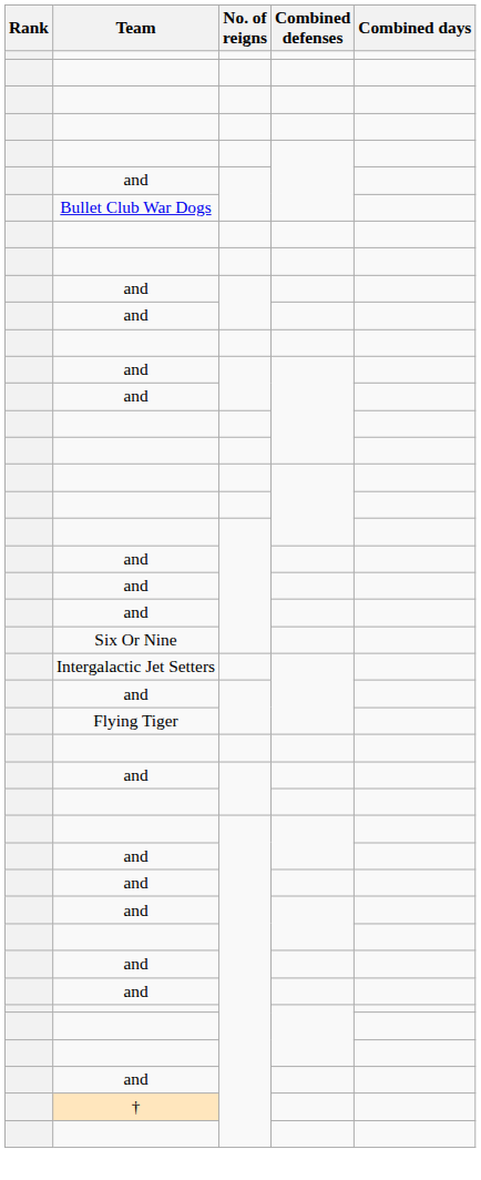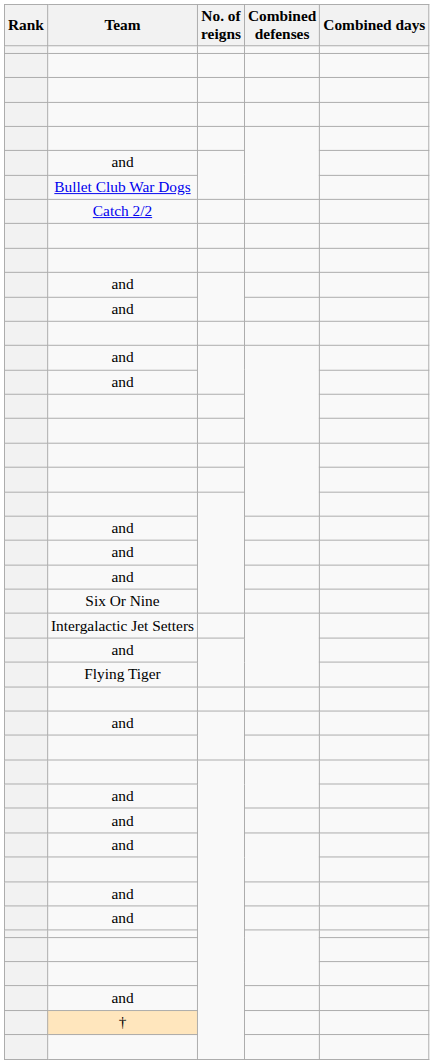 <table class="wikitable sortable" style="text-align:center;">
 <tr>
 <th>Rank</th>
 <th>Team</th>
 <th>No. of<br>reigns</th>
 <th>Combined<br>defenses</th>
 <th>Combined days</th>
 </tr>
 <tr>
 <th></th>
 <td></td>
 <td></td>
 <td></td>
 <td></td>
 </tr>
 <tr>
 <th></th>
 <td><br></td>
 <td></td>
 <td></td>
 <td></td>
 </tr>
 <tr>
 <th></th>
 <td><br></td>
 <td></td>
 <td></td>
 <td></td>
 </tr>
 <tr>
 <th></th>
 <td><br></td>
 <td></td>
 <td></td>
 <td></td>
 </tr>
 <tr>
 <th></th>
 <td><br></td>
 <td></td>
 <td rowspan=3></td>
 <td></td>
 </tr>
 <tr>
 <th></th>
 <td> and </td>
 <td rowspan=2></td>
 <td></td>
 </tr>
 <tr>
 <th></th>
 <td><a href='#'>Bullet Club War Dogs</a><br></td>
+<td></td>
+</tr>
+<tr>
+<th></th>
+<td><a href='#'>Catch 2/2</a><br></td>
+<td></td>
+<td></td>
 <td></td>
 </tr>
 <tr>
 <th></th>
 <td><br></td>
 <td></td>
 <td></td>
 <td></td>
 </tr>
 <tr>
 <th></th>
 <td><br></td>
 <td></td>
 <td></td>
 <td></td>
 </tr>
 <tr>
 <th></th>
 <td> and </td>
 <td rowspan=2></td>
 <td></td>
 <td></td>
 </tr>
 <tr>
 <th></th>
 <td> and </td>
 <td></td>
 <td></td>
 </tr>
 <tr>
 <th></th>
 <td><br></td>
 <td></td>
 <td></td>
 <td></td>
 </tr>
 <tr>
 <th></th>
 <td> and </td>
 <td rowspan=2></td>
 <td rowspan=4></td>
 <td></td>
 </tr>
 <tr>
 <th></th>
 <td> and </td>
 <td></td>
 </tr>
 <tr>
 <th></th>
 <td><br></td>
 <td></td>
 <td></td>
 </tr>
 <tr>
 <th></th>
 <td><br></td>
 <td></td>
 <td></td>
 </tr>
 <tr>
 <th></th>
 <td><br></td>
 <td></td>
 <td rowspan=3></td>
 <td></td>
 </tr>
 <tr>
 <th></th>
 <td><br></td>
 <td></td>
 <td></td>
 </tr>
 <tr>
 <th></th>
 <td><br></td>
 <td rowspan=5></td>
 <td></td>
 </tr>
 <tr>
 <th></th>
 <td> and </td>
 <td></td>
 <td></td>
 </tr>
 <tr>
 <th></th>
 <td> and </td>
 <td></td>
 <td></td>
 </tr>
 <tr>
 <th></th>
 <td> and </td>
 <td></td>
 <td></td>
 </tr>
 <tr>
 <th></th>
 <td>Six Or Nine<br></td>
 <td></td>
 <td></td>
 </tr>
 <tr>
 <th></th>
 <td>Intergalactic Jet Setters<br></td>
 <td></td>
 <td rowspan=3></td>
 <td></td>
 </tr>
 <tr>
 <th></th>
 <td> and </td>
 <td rowspan=2></td>
 <td></td>
 </tr>
 <tr>
 <th></th>
 <td>Flying Tiger<br></td>
 <td></td>
 </tr>
 <tr>
 <th></th>
 <td><br></td>
 <td></td>
 <td></td>
 <td></td>
 </tr>
 <tr>
 <th></th>
 <td> and </td>
 <td rowspan=2></td>
 <td></td>
 <td></td>
 </tr>
 <tr>
 <th></th>
 <td><br></td>
 <td></td>
 <td></td>
 </tr>
 <tr>
 <th></th>
 <td><br></td>
 <td rowspan=13></td>
 <td rowspan=2></td>
 <td></td>
 </tr>
 <tr>
 <th></th>
 <td> and </td>
 <td></td>
 </tr>
 <tr>
 <th></th>
 <td> and </td>
 <td></td>
 <td></td>
 </tr>
 <tr>
 <th></th>
 <td> and </td>
 <td rowspan=2></td>
 <td></td>
 </tr>
 <tr>
 <th></th>
 <td><br></td>
 <td></td>
 </tr>
 <tr>
 <th></th>
 <td> and </td>
 <td></td>
 <td></td>
 </tr>
 <tr>
 <th></th>
 <td> and </td>
 <td></td>
 <td></td>
 </tr>
 <tr>
 <th></th>
 <td></td>
 <td rowspan=3></td>
 <td></td>
 </tr>
 <tr>
 <th></th>
 <td><br></td>
 <td></td>
 </tr>
 <tr>
 <th></th>
 <td><br></td>
 <td></td>
 </tr>
 <tr>
 <th></th>
 <td> and </td>
 <td></td>
 <td></td>
 </tr>
 <tr>
 <th></th>
 <td style="background-color:#FFE6BD"> †</td>
 <td></td>
 <td></td>
 </tr>
 <tr>
 <th></th>
 <td><br></td>
 <td></td>
 <td></td>
 </tr>
 </table>
